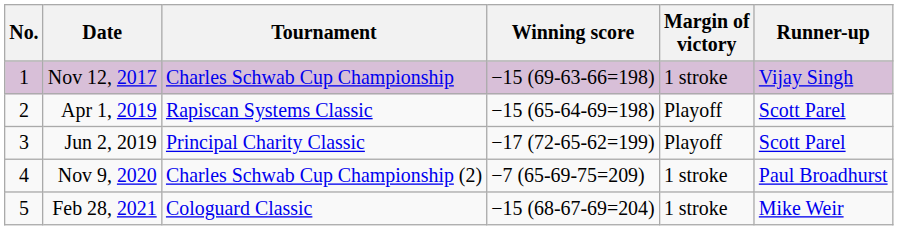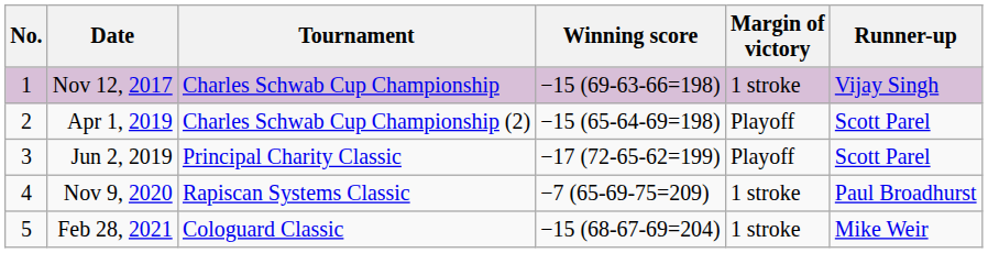 <table class="wikitable" style="font-size:95%;">
 <tr>
 <th>No.</th>
 <th>Date</th>
 <th>Tournament</th>
 <th>Winning score</th>
 <th>Margin of<br>victory</th>
 <th>Runner-up</th>
 </tr>
 <tr style="background:thistle">
 <td align=center>1</td>
 <td align=right>Nov 12, <a href='#'>2017</a></td>
 <td><a href='#'>Charles Schwab Cup Championship</a></td>
 <td>−15 (69-63-66=198)</td>
 <td>1 stroke</td>
 <td> <a href='#'>Vijay Singh</a></td>
 </tr>
 <tr>
 <td align=center>2</td>
 <td align=right>Apr 1, <a href='#'>2019</a></td>
-<td><a href='#'>Rapiscan Systems Classic</a></td>
+<td><a href='#'>Charles Schwab Cup Championship</a> (2)</td>
 <td>−15 (65-64-69=198)</td>
 <td>Playoff</td>
 <td> <a href='#'>Scott Parel</a></td>
 </tr>
 <tr>
 <td align=center>3</td>
 <td align=right>Jun 2, 2019</td>
 <td><a href='#'>Principal Charity Classic</a></td>
 <td>−17 (72-65-62=199)</td>
 <td>Playoff</td>
 <td> <a href='#'>Scott Parel</a></td>
 </tr>
 <tr>
 <td align=center>4</td>
 <td align=right>Nov 9, <a href='#'>2020</a></td>
-<td><a href='#'>Charles Schwab Cup Championship</a> (2)</td>
+<td><a href='#'>Rapiscan Systems Classic</a></td>
 <td>−7 (65-69-75=209)</td>
 <td>1 stroke</td>
 <td> <a href='#'>Paul Broadhurst</a></td>
 </tr>
 <tr>
 <td align=center>5</td>
 <td align=right>Feb 28, <a href='#'>2021</a></td>
 <td><a href='#'>Cologuard Classic</a></td>
 <td>−15 (68-67-69=204)</td>
 <td>1 stroke</td>
 <td> <a href='#'>Mike Weir</a></td>
 </tr>
 </table>
